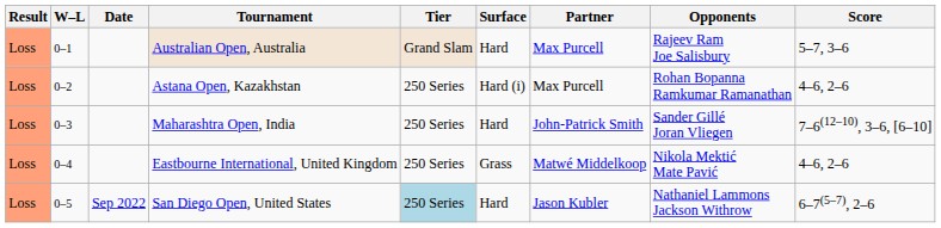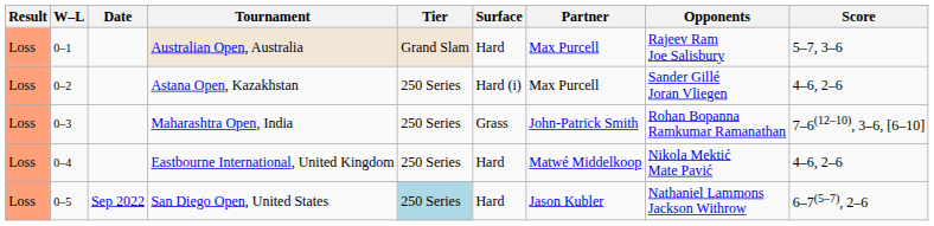 <table class="sortable wikitable">
 <tr>
 <th>Result</th>
 <th class="unsortable">W–L</th>
 <th>Date</th>
 <th>Tournament</th>
 <th>Tier</th>
 <th>Surface</th>
 <th>Partner</th>
 <th>Opponents</th>
 <th class="unsortable">Score</th>
 </tr>
 <tr>
 <td bgcolor=FFA07A>Loss</td>
 <td><small>0–1</small></td>
 <td><a href='#'></a></td>
 <td style="background:#F3E6D7;"><a href='#'>Australian Open</a>, Australia</td>
 <td style="background:#F3E6D7;">Grand Slam</td>
 <td>Hard</td>
 <td> <a href='#'>Max Purcell</a></td>
 <td> <a href='#'>Rajeev Ram</a><br> <a href='#'>Joe Salisbury</a></td>
 <td>5–7, 3–6</td>
 </tr>
 <tr>
 <td bgcolor=FFA07A>Loss</td>
 <td><small>0–2</small></td>
 <td><a href='#'></a></td>
 <td><a href='#'>Astana Open</a>, Kazakhstan</td>
 <td>250 Series</td>
 <td>Hard (i)</td>
 <td> Max Purcell</td>
-<td> <a href='#'>Rohan Bopanna</a> <br>  <a href='#'>Ramkumar Ramanathan</a></td>
+<td> <a href='#'>Sander Gillé</a><br> <a href='#'>Joran Vliegen</a></td>
 <td>4–6, 2–6</td>
 </tr>
 <tr>
 <td bgcolor=FFA07A>Loss</td>
 <td><small>0–3</small></td>
 <td><a href='#'></a></td>
 <td><a href='#'>Maharashtra Open</a>, India</td>
 <td>250 Series</td>
-<td>Hard</td>
+<td>Grass</td>
 <td> <a href='#'>John-Patrick Smith</a></td>
-<td> <a href='#'>Sander Gillé</a><br> <a href='#'>Joran Vliegen</a></td>
+<td> <a href='#'>Rohan Bopanna</a> <br>  <a href='#'>Ramkumar Ramanathan</a></td>
 <td>7–6<sup>(12–10)</sup>, 3–6, [6–10]</td>
 </tr>
 <tr>
 <td bgcolor=FFA07A>Loss</td>
 <td><small>0–4</small></td>
 <td><a href='#'></a></td>
 <td><a href='#'>Eastbourne International</a>, United Kingdom</td>
 <td>250 Series</td>
-<td>Grass</td>
+<td>Hard</td>
 <td> <a href='#'>Matwé Middelkoop</a></td>
 <td> <a href='#'>Nikola Mektić</a><br> <a href='#'>Mate Pavić</a></td>
 <td>4–6, 2–6</td>
 </tr>
 <tr>
 <td bgcolor=FFA07A>Loss</td>
 <td><small>0–5</small></td>
 <td><a href='#'>Sep 2022</a></td>
 <td><a href='#'>San Diego Open</a>, United States</td>
 <td style="background: lightblue;">250 Series</td>
 <td>Hard</td>
 <td> <a href='#'>Jason Kubler</a></td>
 <td> <a href='#'>Nathaniel Lammons</a> <br> <a href='#'>Jackson Withrow</a></td>
 <td>6–7<sup>(5–7)</sup>, 2–6</td>
 </tr>
 </table>
